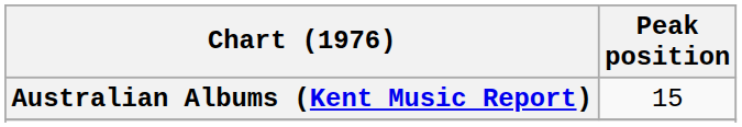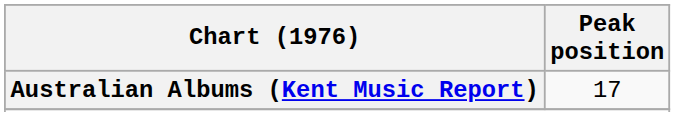 <table class="wikitable sortable plainrowheaders" style="text-align:center">
 <tr>
 <th scope="col">Chart (1976)</th>
 <th scope="col">Peak<br>position</th>
 </tr>
 <tr>
 <th scope="row">Australian Albums (<a href='#'>Kent Music Report</a>)</th>
-<td>15</td>
+<td>17</td>
 </tr>
 <tr>
 </tr>
 <tr>
 </tr>
 <tr>
 </tr>
 <tr>
 </tr>
 <tr>
 </tr>
 <tr>
 </tr>
 <tr>
 </tr>
 <tr>
 </tr>
 </table>
